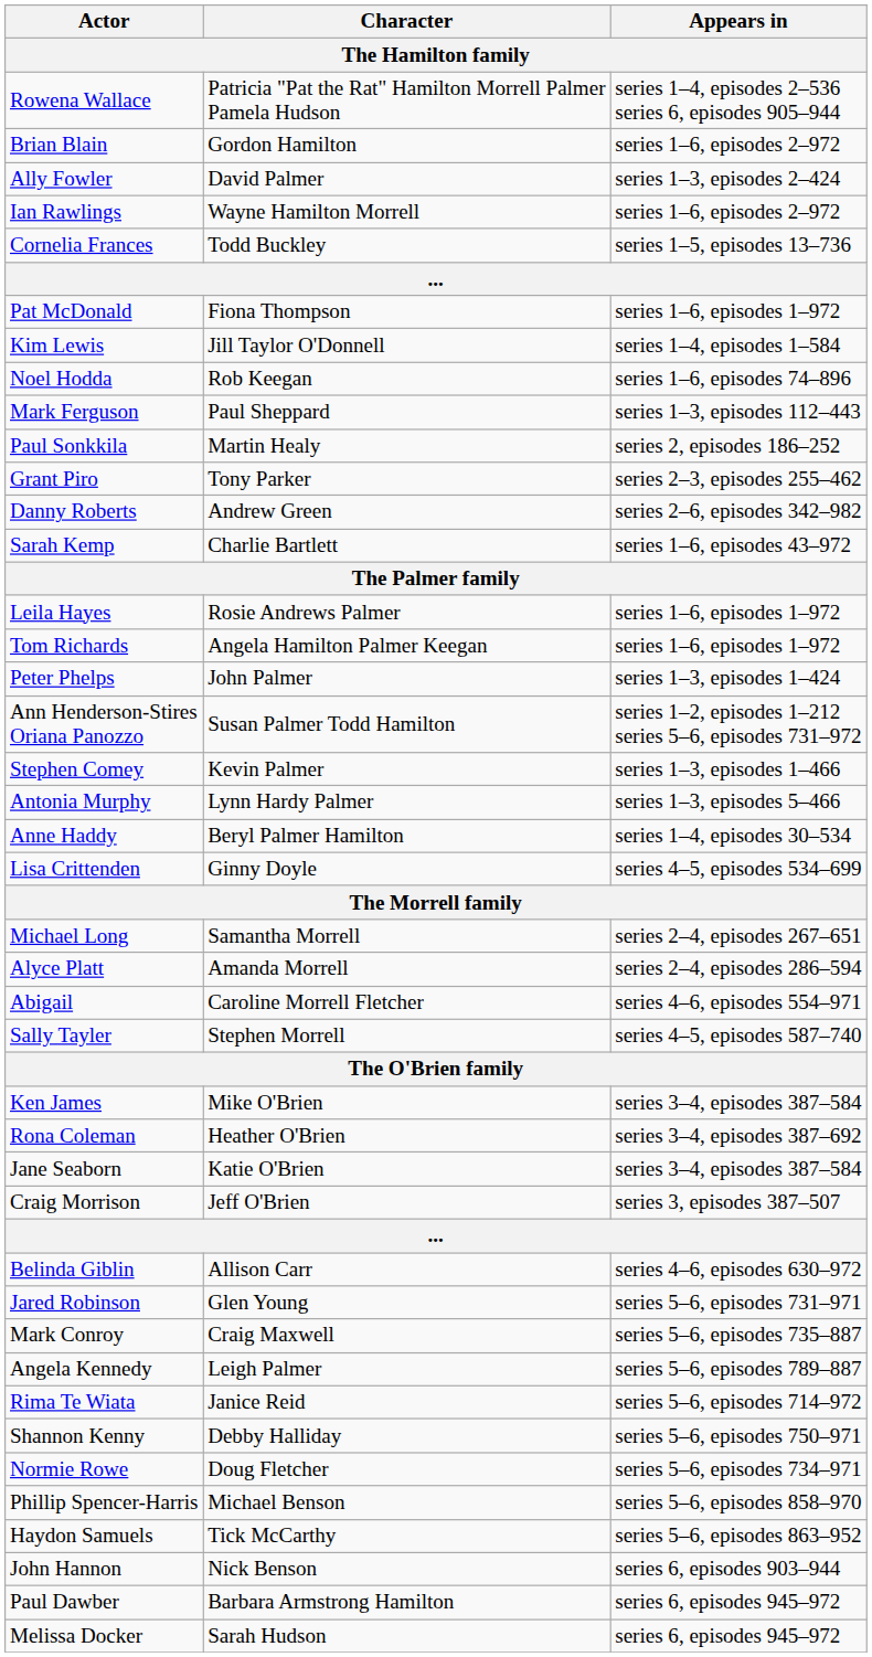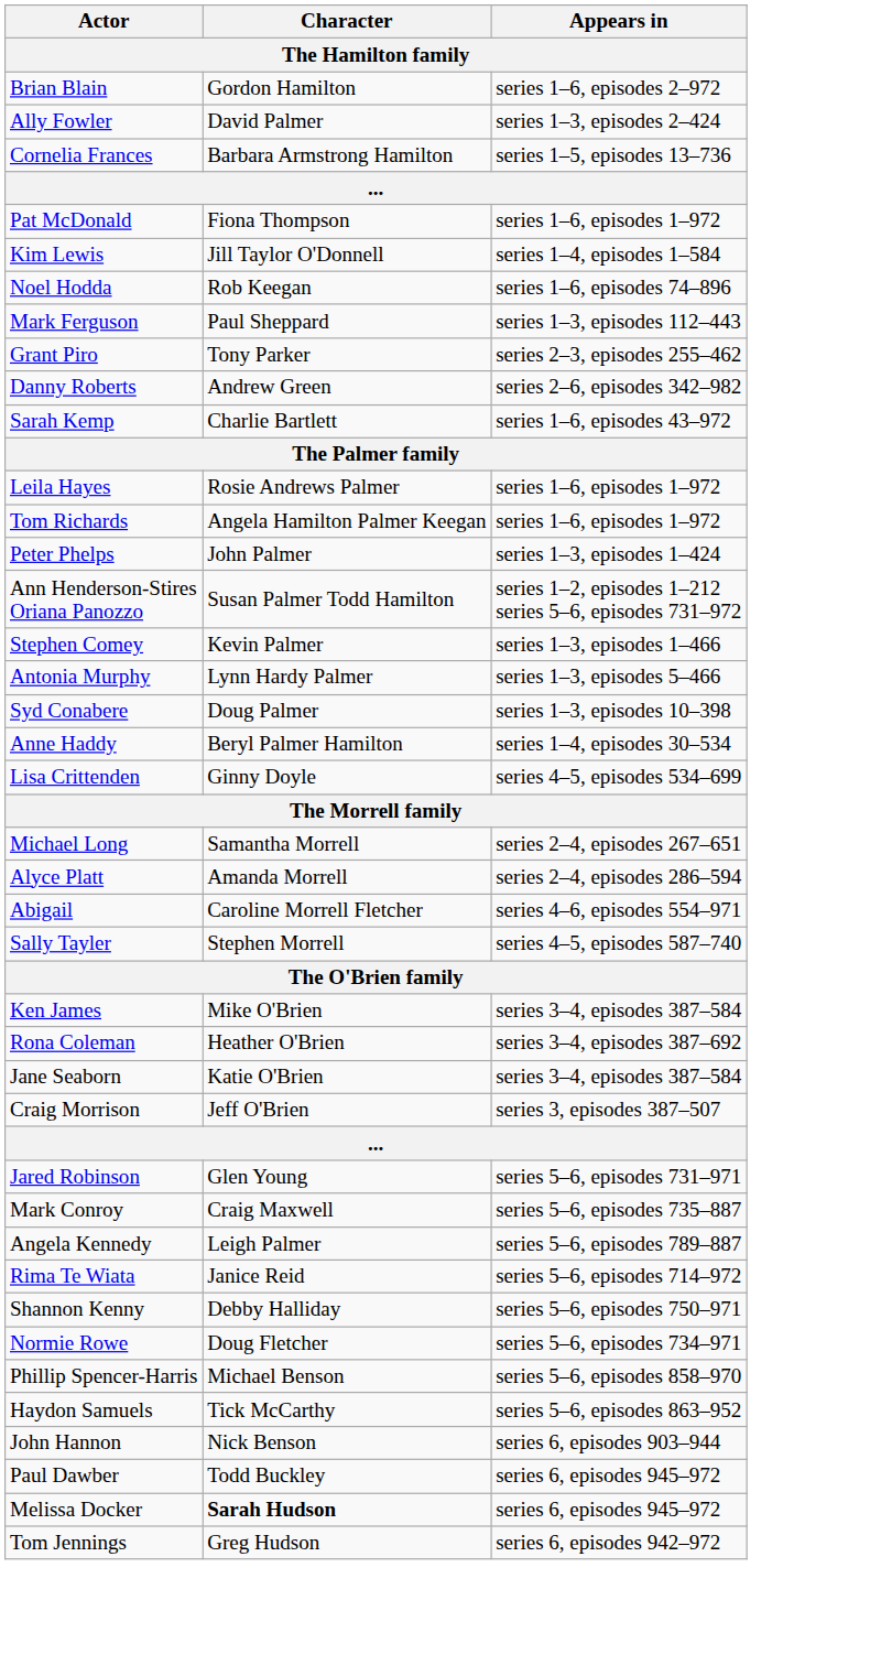 <table class="sortable wikitable">
 <tr>
 <th>Actor</th>
 <th>Character</th>
 <th>Appears in</th>
 </tr>
 <tr>
 <th colspan=3>The Hamilton family </th>
-</tr>
-<tr>
-<td><a href='#'>Rowena Wallace</a></td>
-<td>Patricia "Pat the Rat" Hamilton Morrell Palmer<br>Pamela Hudson</td>
-<td>series 1–4, episodes 2–536<br>series 6, episodes 905–944</td>
 </tr>
 <tr>
 <td><a href='#'>Brian Blain</a></td>
 <td>Gordon Hamilton</td>
 <td>series 1–6, episodes 2–972</td>
 </tr>
 <tr>
 <td><a href='#'>Ally Fowler</a></td>
 <td>David Palmer</td>
 <td>series 1–3, episodes 2–424</td>
 </tr>
 <tr>
-<td><a href='#'>Ian Rawlings</a></td>
-<td>Wayne Hamilton Morrell</td>
-<td>series 1–6, episodes 2–972</td>
-</tr>
-<tr>
 <td><a href='#'>Cornelia Frances</a></td>
-<td>Todd Buckley</td>
+<td>Barbara Armstrong Hamilton</td>
 <td>series 1–5, episodes 13–736</td>
 </tr>
 <tr>
 <th colspan=3>... </th>
 </tr>
 <tr>
 <td><a href='#'>Pat McDonald</a></td>
 <td>Fiona Thompson</td>
 <td>series 1–6, episodes 1–972</td>
 </tr>
 <tr>
 <td><a href='#'>Kim Lewis</a></td>
 <td>Jill Taylor O'Donnell</td>
 <td>series 1–4, episodes 1–584</td>
 </tr>
 <tr>
 <td><a href='#'>Noel Hodda</a></td>
 <td>Rob Keegan</td>
 <td>series 1–6, episodes 74–896</td>
 </tr>
 <tr>
 <td><a href='#'>Mark Ferguson</a></td>
 <td>Paul Sheppard</td>
 <td>series 1–3, episodes 112–443</td>
-</tr>
-<tr>
-<td><a href='#'>Paul Sonkkila</a></td>
-<td>Martin Healy</td>
-<td>series 2, episodes 186–252</td>
 </tr>
 <tr>
 <td><a href='#'>Grant Piro</a></td>
 <td>Tony Parker</td>
 <td>series 2–3, episodes 255–462</td>
 </tr>
 <tr>
 <td><a href='#'>Danny Roberts</a></td>
 <td>Andrew Green</td>
 <td>series 2–6, episodes 342–982</td>
 </tr>
 <tr>
 <td><a href='#'>Sarah Kemp</a></td>
 <td>Charlie Bartlett</td>
 <td>series 1–6, episodes 43–972</td>
 </tr>
 <tr>
 <th colspan=3>The Palmer family </th>
 </tr>
 <tr>
 <td><a href='#'>Leila Hayes</a></td>
 <td>Rosie Andrews Palmer</td>
 <td>series 1–6, episodes 1–972</td>
 </tr>
 <tr>
 <td><a href='#'>Tom Richards</a></td>
 <td>Angela Hamilton Palmer Keegan</td>
 <td>series 1–6, episodes 1–972</td>
 </tr>
 <tr>
 <td><a href='#'>Peter Phelps</a></td>
 <td>John Palmer</td>
 <td>series 1–3, episodes 1–424</td>
 </tr>
 <tr>
 <td>Ann Henderson-Stires<br><a href='#'>Oriana Panozzo</a></td>
 <td>Susan Palmer Todd Hamilton</td>
 <td>series 1–2, episodes 1–212<br>series 5–6, episodes 731–972</td>
 </tr>
 <tr>
 <td><a href='#'>Stephen Comey</a></td>
 <td>Kevin Palmer</td>
 <td>series 1–3, episodes 1–466</td>
 </tr>
 <tr>
 <td><a href='#'>Antonia Murphy</a></td>
 <td>Lynn Hardy Palmer</td>
 <td>series 1–3, episodes 5–466</td>
+</tr>
+<tr>
+<td><a href='#'>Syd Conabere</a></td>
+<td>Doug Palmer</td>
+<td>series 1–3, episodes 10–398</td>
 </tr>
 <tr>
 <td><a href='#'>Anne Haddy</a></td>
 <td>Beryl Palmer Hamilton</td>
 <td>series 1–4, episodes 30–534</td>
 </tr>
 <tr>
 <td><a href='#'>Lisa Crittenden</a></td>
 <td>Ginny Doyle</td>
 <td>series 4–5, episodes 534–699</td>
 </tr>
 <tr>
 <th colspan=3>The Morrell family </th>
 </tr>
 <tr>
 <td><a href='#'>Michael Long</a></td>
 <td>Samantha Morrell</td>
 <td>series 2–4, episodes 267–651</td>
 </tr>
 <tr>
 <td><a href='#'>Alyce Platt</a></td>
 <td>Amanda Morrell</td>
 <td>series 2–4, episodes 286–594</td>
 </tr>
 <tr>
 <td><a href='#'>Abigail</a></td>
 <td>Caroline Morrell Fletcher</td>
 <td>series 4–6, episodes 554–971</td>
 </tr>
 <tr>
 <td><a href='#'>Sally Tayler</a></td>
 <td>Stephen Morrell</td>
 <td>series 4–5, episodes 587–740</td>
 </tr>
 <tr>
 <th colspan=3>The O'Brien family </th>
 </tr>
 <tr>
 <td><a href='#'>Ken James</a></td>
 <td>Mike O'Brien</td>
 <td>series 3–4, episodes 387–584</td>
 </tr>
 <tr>
 <td><a href='#'>Rona Coleman</a></td>
 <td>Heather O'Brien</td>
 <td>series 3–4, episodes 387–692</td>
 </tr>
 <tr>
 <td>Jane Seaborn</td>
 <td>Katie O'Brien</td>
 <td>series 3–4, episodes 387–584</td>
 </tr>
 <tr>
 <td>Craig Morrison</td>
 <td>Jeff O'Brien</td>
 <td>series 3, episodes 387–507</td>
 </tr>
 <tr>
 <th colspan=3>... </th>
 </tr>
 <tr>
-<td><a href='#'>Belinda Giblin</a></td>
-<td>Allison Carr</td>
-<td>series 4–6, episodes 630–972</td>
-</tr>
-<tr>
 <td><a href='#'>Jared Robinson</a></td>
 <td>Glen Young</td>
 <td>series 5–6, episodes 731–971</td>
 </tr>
 <tr>
 <td>Mark Conroy</td>
 <td>Craig Maxwell</td>
 <td>series 5–6, episodes 735–887</td>
 </tr>
 <tr>
 <td>Angela Kennedy</td>
 <td>Leigh Palmer</td>
 <td>series 5–6, episodes 789–887</td>
 </tr>
 <tr>
 <td><a href='#'>Rima Te Wiata</a></td>
 <td>Janice Reid</td>
 <td>series 5–6, episodes 714–972</td>
 </tr>
 <tr>
 <td>Shannon Kenny</td>
 <td>Debby Halliday</td>
 <td>series 5–6, episodes 750–971</td>
 </tr>
 <tr>
 <td><a href='#'>Normie Rowe</a></td>
 <td>Doug Fletcher</td>
 <td>series 5–6, episodes 734–971</td>
 </tr>
 <tr>
 <td>Phillip Spencer-Harris</td>
 <td>Michael Benson</td>
 <td>series 5–6, episodes 858–970</td>
 </tr>
 <tr>
 <td>Haydon Samuels</td>
 <td>Tick McCarthy</td>
 <td>series 5–6, episodes 863–952</td>
 </tr>
 <tr>
 <td>John Hannon</td>
 <td>Nick Benson</td>
 <td>series 6, episodes 903–944</td>
 </tr>
 <tr>
 <td>Paul Dawber</td>
-<td>Barbara Armstrong Hamilton</td>
+<td>Todd Buckley</td>
 <td>series 6, episodes 945–972</td>
 </tr>
 <tr>
 <td>Melissa Docker</td>
-<td>Sarah Hudson</td>
+<td><strong>Sarah Hudson</strong></td>
 <td>series 6, episodes 945–972</td>
 </tr>
+<tr>
+<td>Tom Jennings</td>
+<td>Greg Hudson</td>
+<td>series 6, episodes 942–972</td>
+</tr>
 </table>
